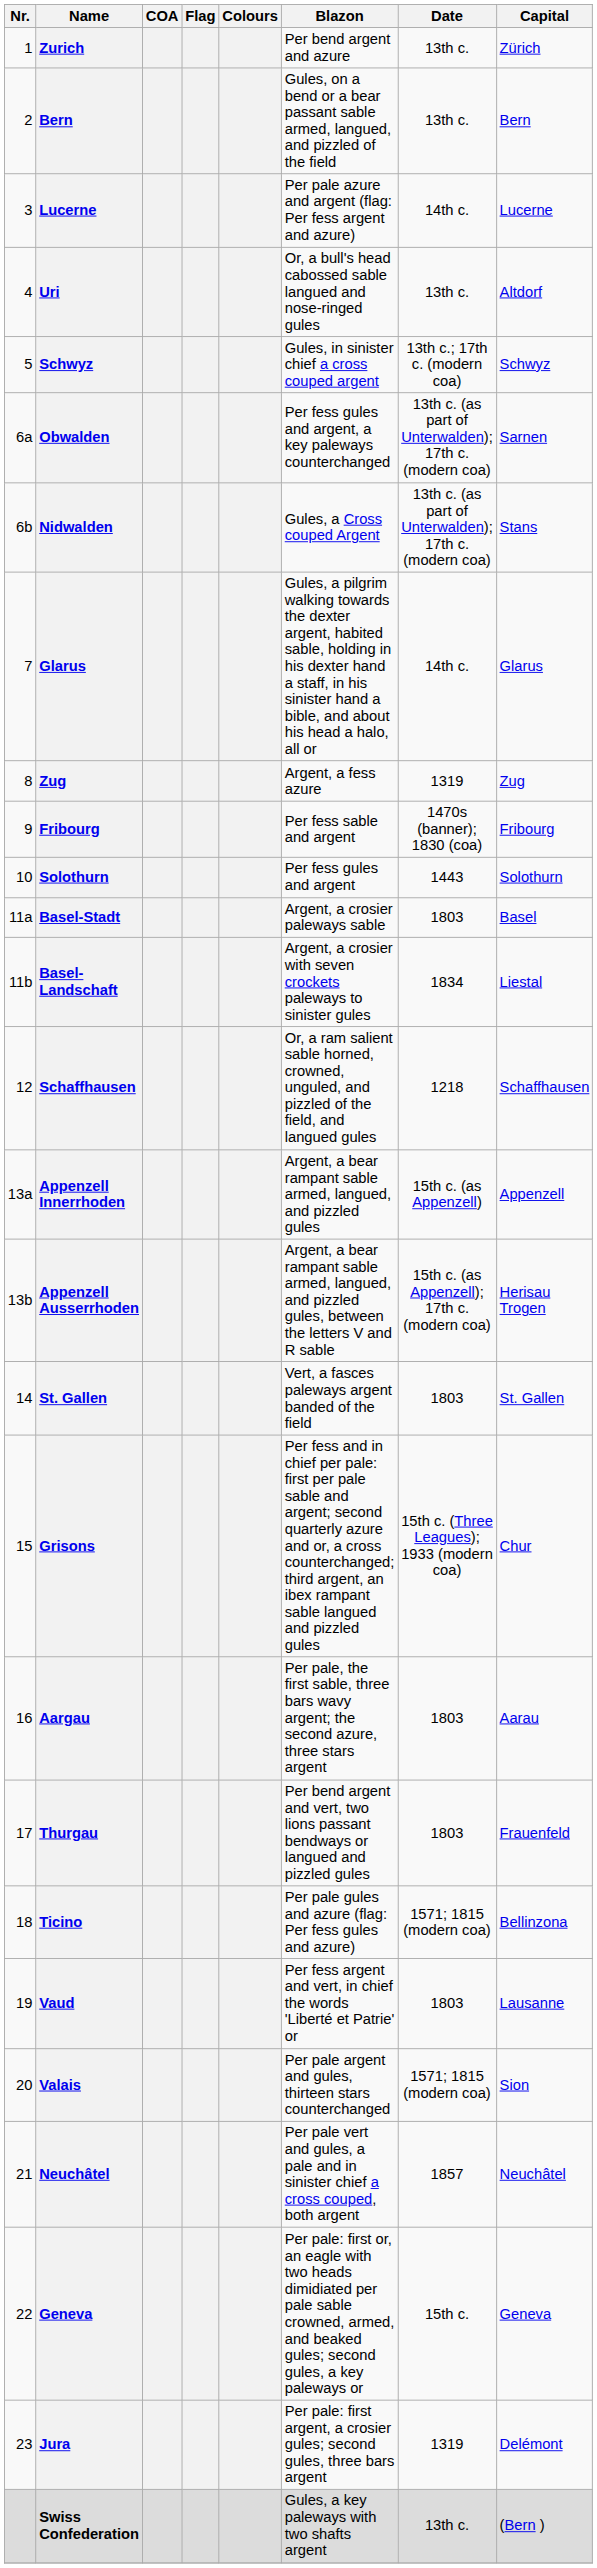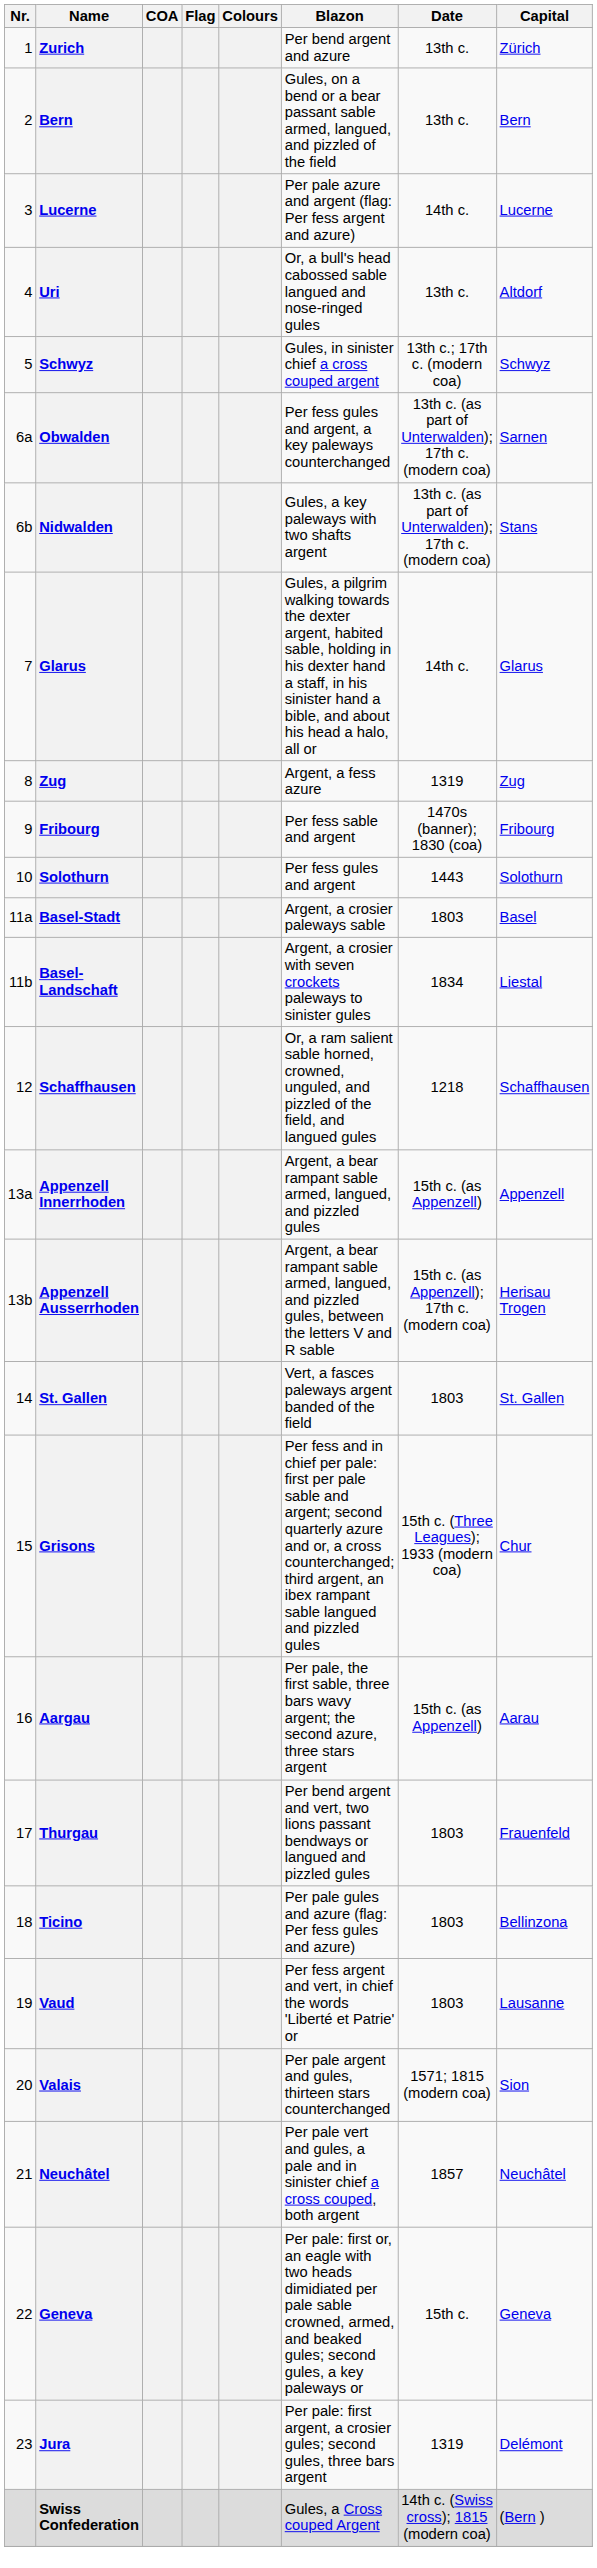 <table class="sortable wikitable sticky-header">
 <tr>
 <th scope="col">Nr.</th>
 <th scope="col">Name</th>
 <th scope="col">COA</th>
 <th scope="col">Flag</th>
 <th scope="col">Colours</th>
 <th scope="col">Blazon</th>
 <th scope="col">Date</th>
 <th scope="col">Capital</th>
 </tr>
 <tr>
 <td style="text-align: right;">1</td>
 <th scope="row" style="text-align: left;"><a href='#'>Zurich</a></th>
 <th></th>
 <th></th>
 <th></th>
 <td>Per bend argent and azure</td>
 <td style="text-align: center;">13th c.</td>
 <td><a href='#'>Zürich</a> </td>
 </tr>
 <tr>
 <td style="text-align: right;">2</td>
 <th scope="row" style="text-align: left;"><a href='#'>Bern</a></th>
 <th></th>
 <th></th>
 <th></th>
 <td>Gules, on a bend or a bear passant sable armed, langued, and pizzled of the field</td>
 <td style="text-align: center;">13th c.</td>
 <td><a href='#'>Bern</a> </td>
 </tr>
 <tr>
 <td style="text-align: right;">3</td>
 <th scope="row" style="text-align: left;"><a href='#'>Lucerne</a></th>
 <th></th>
 <th></th>
 <th></th>
 <td>Per pale azure and argent (flag: Per fess argent and azure)</td>
 <td style="text-align: center;">14th c.</td>
 <td><a href='#'>Lucerne</a> </td>
 </tr>
 <tr>
 <td style="text-align: right;">4</td>
 <th scope="row" style="text-align: left;"><a href='#'>Uri</a></th>
 <th></th>
 <th></th>
 <th></th>
 <td>Or, a bull's head cabossed sable langued and nose-ringed gules</td>
 <td style="text-align: center;">13th c.</td>
 <td><a href='#'>Altdorf</a> </td>
 </tr>
 <tr>
 <td style="text-align: right;">5</td>
 <th scope="row" style="text-align: left;"><a href='#'>Schwyz</a></th>
 <th></th>
 <th></th>
 <th></th>
 <td>Gules, in sinister chief <a href='#'>a cross couped argent</a></td>
 <td style="text-align: center;">13th c.; 17th c. (modern coa)</td>
 <td><a href='#'>Schwyz</a> </td>
 </tr>
 <tr>
 <td style="text-align: right;">6a</td>
 <th scope="row" style="text-align: left;"><a href='#'>Obwalden</a></th>
 <th></th>
 <th></th>
 <th></th>
 <td>Per fess gules and argent, a key paleways counterchanged</td>
 <td style="text-align: center;">13th c. (as part of <a href='#'>Unterwalden</a>); 17th c. (modern coa)</td>
 <td><a href='#'>Sarnen</a> </td>
 </tr>
 <tr>
 <td style="text-align: right;">6b</td>
 <th scope="row" style="text-align: left;"><a href='#'>Nidwalden</a></th>
 <th></th>
 <th></th>
 <th></th>
-<td>Gules, a <a href='#'>Cross couped Argent</a></td>
+<td>Gules, a key paleways with two shafts argent</td>
 <td style="text-align: center;">13th c. (as part of <a href='#'>Unterwalden</a>); 17th c. (modern coa)</td>
 <td><a href='#'>Stans</a> </td>
 </tr>
 <tr>
 <td style="text-align: right;">7</td>
 <th scope="row" style="text-align: left;"><a href='#'>Glarus</a></th>
 <th></th>
 <th></th>
 <th></th>
 <td>Gules, a pilgrim walking towards the dexter argent, habited sable, holding in his dexter hand a staff, in his sinister hand a bible, and about his head a halo, all or</td>
 <td style="text-align: center;">14th c.</td>
 <td><a href='#'>Glarus</a> </td>
 </tr>
 <tr>
 <td style="text-align: right;">8</td>
 <th scope="row" style="text-align: left;"><a href='#'>Zug</a></th>
 <th></th>
 <th></th>
 <th></th>
 <td>Argent, a fess azure</td>
 <td style="text-align: center;">1319</td>
 <td><a href='#'>Zug</a> </td>
 </tr>
 <tr>
 <td style="text-align: right;">9</td>
 <th scope="row" style="text-align: left;"><a href='#'>Fribourg</a></th>
 <th></th>
 <th></th>
 <th></th>
 <td>Per fess sable and argent</td>
 <td style="text-align: center;">1470s (banner); 1830 (coa)</td>
 <td><a href='#'>Fribourg</a> </td>
 </tr>
 <tr>
 <td style="text-align: right;">10</td>
 <th scope="row" style="text-align: left;"><a href='#'>Solothurn</a></th>
 <th></th>
 <th></th>
 <th></th>
 <td>Per fess gules and argent</td>
 <td style="text-align: center;">1443</td>
 <td><a href='#'>Solothurn</a> </td>
 </tr>
 <tr>
 <td style="text-align: right;">11a</td>
 <th scope="row" style="text-align: left;"><a href='#'>Basel-Stadt</a></th>
 <th></th>
 <th></th>
 <th></th>
 <td>Argent, a crosier paleways sable</td>
 <td style="text-align: center;">1803</td>
 <td><a href='#'>Basel</a> </td>
 </tr>
 <tr>
 <td style="text-align: right;">11b</td>
 <th scope="row" style="text-align: left;"><a href='#'>Basel-Landschaft</a></th>
 <th></th>
 <th></th>
 <th></th>
 <td>Argent, a crosier with seven <a href='#'>crockets</a> paleways to sinister gules</td>
 <td style="text-align: center;">1834</td>
 <td><a href='#'>Liestal</a> </td>
 </tr>
 <tr>
 <td style="text-align: right;">12</td>
 <th scope="row" style="text-align: left;"><a href='#'>Schaffhausen</a></th>
 <th></th>
 <th></th>
 <th></th>
 <td>Or, a ram salient sable horned, crowned, unguled, and pizzled of the field, and langued gules</td>
 <td style="text-align: center;">1218</td>
 <td><a href='#'>Schaffhausen</a> </td>
 </tr>
 <tr>
 <td style="text-align: right;">13a</td>
 <th scope="row" style="text-align: left;"><a href='#'>Appenzell Innerrhoden</a></th>
 <th></th>
 <th></th>
 <th></th>
 <td>Argent, a bear rampant sable armed, langued, and pizzled gules</td>
 <td style="text-align: center;">15th c. (as <a href='#'>Appenzell</a>)</td>
 <td><a href='#'>Appenzell</a> </td>
 </tr>
 <tr>
 <td style="text-align: right;">13b</td>
 <th scope="row" style="text-align: left;"><a href='#'>Appenzell Ausserrhoden</a></th>
 <th></th>
 <th></th>
 <th></th>
 <td>Argent, a bear rampant sable armed, langued, and pizzled gules, between the letters V and R sable</td>
 <td style="text-align: center;">15th c. (as <a href='#'>Appenzell</a>); 17th c. (modern coa)</td>
 <td><a href='#'>Herisau</a><br><a href='#'>Trogen</a> </td>
 </tr>
 <tr>
 <td style="text-align: right;">14</td>
 <th scope="row" style="text-align: left;"><a href='#'>St. Gallen</a></th>
 <th></th>
 <th></th>
 <th></th>
 <td>Vert, a fasces paleways argent banded of the field</td>
 <td style="text-align: center;">1803</td>
 <td><a href='#'>St. Gallen</a> </td>
 </tr>
 <tr>
 <td style="text-align: right;">15</td>
 <th scope="row" style="text-align: left;"><a href='#'>Grisons</a></th>
 <th></th>
 <th></th>
 <th></th>
 <td>Per fess and in chief per pale: first per pale sable and argent; second quarterly azure and or, a cross counterchanged; third argent, an ibex rampant sable langued and pizzled gules</td>
 <td style="text-align: center;">15th c. (<a href='#'>Three Leagues</a>); 1933 (modern coa)</td>
 <td><a href='#'>Chur</a> </td>
 </tr>
 <tr>
 <td style="text-align: right;">16</td>
 <th scope="row" style="text-align: left;"><a href='#'>Aargau</a></th>
 <th></th>
 <th></th>
 <th></th>
 <td>Per pale, the first sable, three bars wavy argent; the second azure, three stars argent</td>
-<td style="text-align: center;">1803</td>
+<td style="text-align: center;">15th c. (as <a href='#'>Appenzell</a>)</td>
 <td><a href='#'>Aarau</a> </td>
 </tr>
 <tr>
 <td style="text-align: right;">17</td>
 <th scope="row" style="text-align: left;"><a href='#'>Thurgau</a></th>
 <th></th>
 <th></th>
 <th></th>
 <td>Per bend argent and vert, two lions passant bendways or langued and pizzled gules</td>
 <td style="text-align: center;">1803</td>
 <td><a href='#'>Frauenfeld</a> </td>
 </tr>
 <tr>
 <td style="text-align: right;">18</td>
 <th scope="row" style="text-align: left;"><a href='#'>Ticino</a></th>
 <th></th>
 <th></th>
 <th></th>
 <td>Per pale gules and azure (flag: Per fess gules and azure)</td>
-<td style="text-align: center;">1571; 1815 (modern coa)</td>
+<td style="text-align: center;">1803</td>
 <td><a href='#'>Bellinzona</a> </td>
 </tr>
 <tr>
 <td style="text-align: right;">19</td>
 <th scope="row" style="text-align: left;"><a href='#'>Vaud</a></th>
 <th></th>
 <th></th>
 <th></th>
 <td>Per fess argent and vert, in chief the words 'Liberté et Patrie' or</td>
 <td style="text-align: center;">1803</td>
 <td><a href='#'>Lausanne</a> </td>
 </tr>
 <tr>
 <td style="text-align: right;">20</td>
 <th scope="row" style="text-align: left;"><a href='#'>Valais</a></th>
 <th></th>
 <th></th>
 <th></th>
 <td>Per pale argent and gules, thirteen stars counterchanged</td>
 <td style="text-align: center;">1571; 1815 (modern coa)</td>
 <td><a href='#'>Sion</a> </td>
 </tr>
 <tr>
 <td style="text-align: right;">21</td>
 <th scope="row" style="text-align: left;"><a href='#'>Neuchâtel</a></th>
 <th></th>
 <th></th>
 <th></th>
 <td>Per pale vert and gules, a pale and in sinister chief <a href='#'>a cross couped</a>, both argent</td>
 <td style="text-align: center;">1857</td>
 <td><a href='#'>Neuchâtel</a> </td>
 </tr>
 <tr>
 <td style="text-align: right;">22</td>
 <th scope="row" style="text-align: left;"><a href='#'>Geneva</a></th>
 <th></th>
 <th></th>
 <th></th>
 <td>Per pale: first or, an eagle with two heads dimidiated per pale sable crowned, armed, and beaked gules; second gules, a key paleways or</td>
 <td style="text-align: center;">15th c.</td>
 <td><a href='#'>Geneva</a> </td>
 </tr>
 <tr>
 <td style="text-align: right;">23</td>
 <th scope="row" style="text-align: left;"><a href='#'>Jura</a></th>
 <th></th>
 <th></th>
 <th></th>
 <td>Per pale: first argent, a crosier gules; second gules, three bars argent</td>
 <td style="text-align: center;">1319</td>
 <td><a href='#'>Delémont</a> </td>
 </tr>
 <tr style="background: #dcdcdc;" class="sortbottom">
 <td style="text-align: right;"></td>
 <th scope="row" style="text-align: left; background: #dcdcdc;">Swiss Confederation</th>
 <th style="text-align: center; background: #dcdcdc;"></th>
 <th style="text-align: center; background: #dcdcdc;"></th>
 <th style="text-align: center; background: #dcdcdc;"></th>
-<td>Gules, a key paleways with two shafts argent</td>
-<td style="text-align: center;">13th c.</td>
+<td>Gules, a <a href='#'>Cross couped Argent</a></td>
+<td style="text-align: center;">14th c. (<a href='#'>Swiss cross</a>); <a href='#'>1815</a> (modern coa)</td>
 <td>(<a href='#'>Bern</a> )</td>
 </tr>
 <tr>
 </tr>
 </table>
